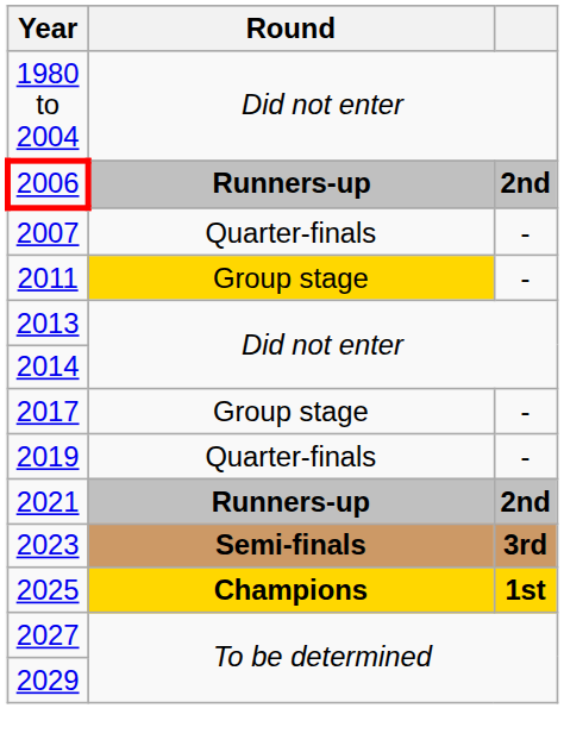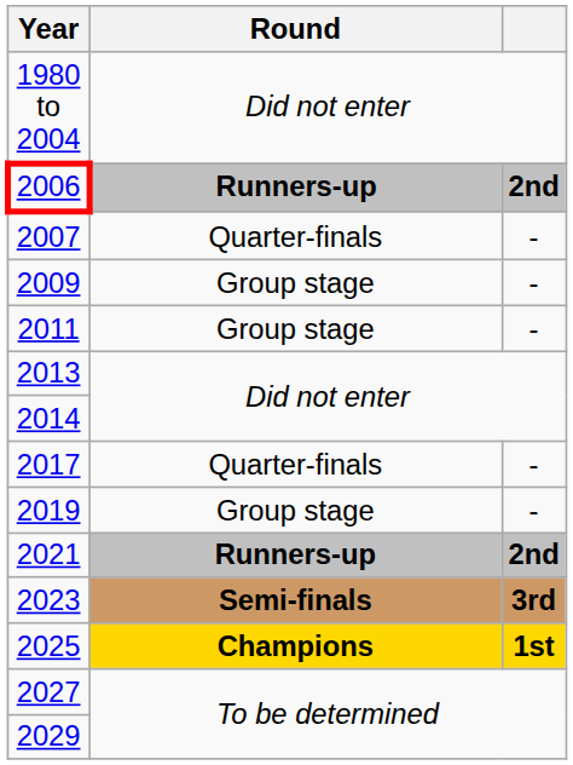 <table class="wikitable" style="text-align: center; font-size:90%">
 <tr>
 <th>Year</th>
 <th style="width:200px">Round</th>
 <th></th>
 </tr>
 <tr>
 <td><a href='#'>1980</a><br>to<br><a href='#'>2004</a></td>
 <td colspan="2"><em>Did not enter</em></td>
 </tr>
 <tr>
 <td style="border: 3px solid red"><a href='#'>2006</a></td>
 <td bgcolor=Silver><strong>Runners-up</strong></td>
 <td bgcolor=Silver><strong>2nd</strong></td>
 </tr>
 <tr>
 <td><a href='#'>2007</a></td>
 <td>Quarter-finals</td>
 <td>-</td>
 </tr>
 <tr>
+<td><a href='#'>2009</a></td>
+<td>Group stage</td>
+<td>-</td>
+</tr>
+<tr>
 <td><a href='#'>2011</a></td>
-<td style="background: gold;">Group stage</td>
+<td>Group stage</td>
 <td>-</td>
 </tr>
 <tr>
 <td><a href='#'>2013</a></td>
 <td colspan="2" rowspan="2"><em>Did not enter</em></td>
 </tr>
 <tr>
 <td><a href='#'>2014</a></td>
 </tr>
 <tr>
 <td><a href='#'>2017</a></td>
-<td>Group stage</td>
+<td>Quarter-finals</td>
 <td>-</td>
 </tr>
 <tr>
 <td><a href='#'>2019</a></td>
-<td>Quarter-finals</td>
+<td>Group stage</td>
 <td>-</td>
 </tr>
 <tr>
 <td><a href='#'>2021</a></td>
 <td bgcolor=Silver><strong>Runners-up</strong></td>
 <td bgcolor=Silver><strong>2nd</strong></td>
 </tr>
 <tr>
 <td><a href='#'>2023</a></td>
 <td bgcolor="cc9966"><strong>Semi-finals</strong></td>
 <td bgcolor="cc9966"><strong>3rd</strong></td>
 </tr>
 <tr>
 <td><a href='#'>2025</a></td>
 <td bgcolor=Gold><strong>Champions</strong></td>
 <td bgcolor=Gold><strong>1st</strong></td>
 </tr>
 <tr>
 <td><a href='#'>2027</a></td>
 <td colspan="2" rowspan="2"><em>To be determined</em></td>
 </tr>
 <tr>
 <td><a href='#'>2029</a></td>
 </tr>
 </table>
